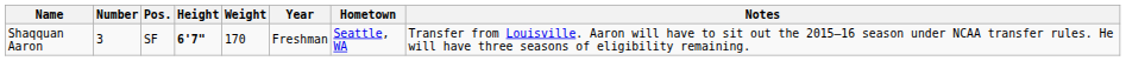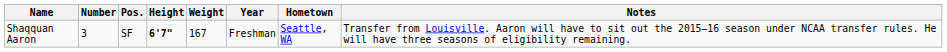 <table class="wikitable sortable" border="1">
 <tr>
 <th>Name</th>
 <th>Number</th>
 <th>Pos.</th>
 <th>Height</th>
 <th>Weight</th>
 <th>Year</th>
 <th>Hometown</th>
 <th class="unsortable">Notes</th>
 </tr>
 <tr>
 <td sortname>Shaqquan Aaron</td>
 <td>3</td>
 <td>SF</td>
 <td><strong>6'7"</strong></td>
-<td>170</td>
+<td>167</td>
 <td>Freshman</td>
 <td><a href='#'>Seattle</a>, <a href='#'>WA</a></td>
 <td>Transfer from <a href='#'>Louisville</a>. Aaron will have to sit out the 2015–16 season under NCAA transfer rules. He will have three seasons of eligibility remaining.</td>
 </tr>
 </table>
